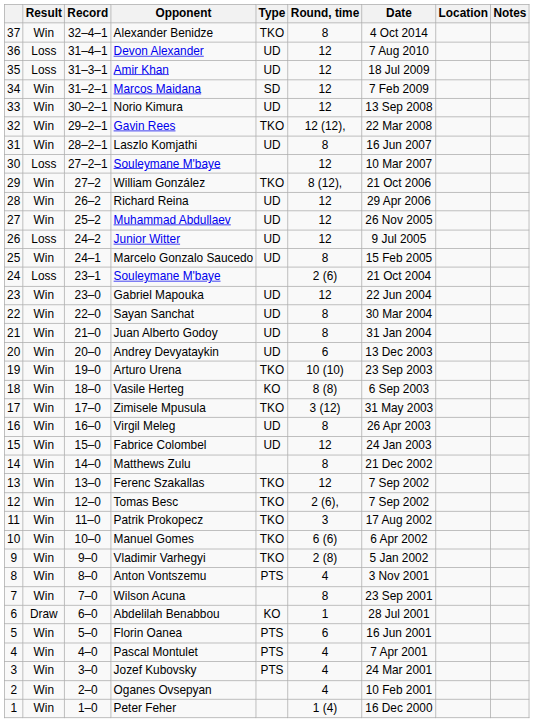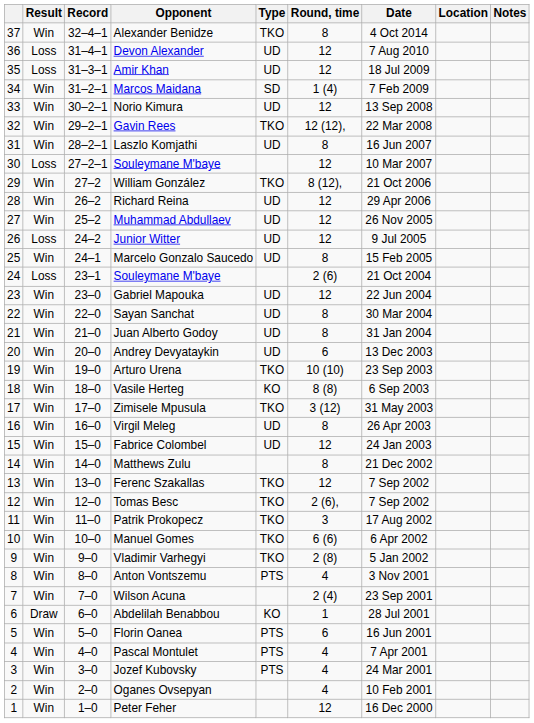 <table class="wikitable" style="text-align:center">
 <tr>
 <th></th>
 <th>Result</th>
 <th>Record</th>
 <th>Opponent</th>
 <th>Type</th>
 <th>Round, time</th>
 <th>Date</th>
 <th>Location</th>
 <th>Notes</th>
 </tr>
 <tr>
 <td>37</td>
 <td>Win</td>
 <td>32–4–1</td>
 <td style="text-align:left;">Alexander Benidze</td>
 <td>TKO</td>
 <td>8</td>
 <td>4 Oct 2014</td>
 <td style="text-align:left;"></td>
 <td></td>
 </tr>
 <tr>
 <td>36</td>
 <td>Loss</td>
 <td>31–4–1</td>
 <td style="text-align:left;"><a href='#'>Devon Alexander</a></td>
 <td>UD</td>
 <td>12</td>
 <td>7 Aug 2010</td>
 <td style="text-align:left;"></td>
 <td style="text-align:left;"></td>
 </tr>
 <tr>
 <td>35</td>
 <td>Loss</td>
 <td>31–3–1</td>
 <td style="text-align:left;"><a href='#'>Amir Khan</a></td>
 <td>UD</td>
 <td>12</td>
 <td>18 Jul 2009</td>
 <td style="text-align:left;"></td>
 <td style="text-align:left;"></td>
 </tr>
 <tr>
 <td>34</td>
 <td>Win</td>
 <td>31–2–1</td>
 <td style="text-align:left;"><a href='#'>Marcos Maidana</a></td>
 <td>SD</td>
-<td>12</td>
+<td>1 (4)</td>
 <td>7 Feb 2009</td>
 <td style="text-align:left;"></td>
 <td style="text-align:left;"></td>
 </tr>
 <tr>
 <td>33</td>
 <td>Win</td>
 <td>30–2–1</td>
 <td style="text-align:left;">Norio Kimura</td>
 <td>UD</td>
 <td>12</td>
 <td>13 Sep 2008</td>
 <td style="text-align:left;"></td>
 <td style="text-align:left;"></td>
 </tr>
 <tr>
 <td>32</td>
 <td>Win</td>
 <td>29–2–1</td>
 <td style="text-align:left;"><a href='#'>Gavin Rees</a></td>
 <td>TKO</td>
 <td>12 (12), </td>
 <td>22 Mar 2008</td>
 <td style="text-align:left;"></td>
 <td style="text-align:left;"></td>
 </tr>
 <tr>
 <td>31</td>
 <td>Win</td>
 <td>28–2–1</td>
 <td style="text-align:left;">Laszlo Komjathi</td>
 <td>UD</td>
 <td>8</td>
 <td>16 Jun 2007</td>
 <td style="text-align:left;"></td>
 <td></td>
 </tr>
 <tr>
 <td>30</td>
 <td>Loss</td>
 <td>27–2–1</td>
 <td style="text-align:left;"><a href='#'>Souleymane M'baye</a></td>
 <td></td>
 <td>12</td>
 <td>10 Mar 2007</td>
 <td style="text-align:left;"></td>
 <td style="text-align:left;"></td>
 </tr>
 <tr>
 <td>29</td>
 <td>Win</td>
 <td>27–2</td>
 <td style="text-align:left;">William González</td>
 <td>TKO</td>
 <td>8 (12), </td>
 <td>21 Oct 2006</td>
 <td style="text-align:left;"></td>
 <td style="text-align:left;"></td>
 </tr>
 <tr>
 <td>28</td>
 <td>Win</td>
 <td>26–2</td>
 <td style="text-align:left;">Richard Reina</td>
 <td>UD</td>
 <td>12</td>
 <td>29 Apr 2006</td>
 <td style="text-align:left;"></td>
 <td style="text-align:left;"></td>
 </tr>
 <tr>
 <td>27</td>
 <td>Win</td>
 <td>25–2</td>
 <td style="text-align:left;"><a href='#'>Muhammad Abdullaev</a></td>
 <td>UD</td>
 <td>12</td>
 <td>26 Nov 2005</td>
 <td style="text-align:left;"></td>
 <td style="text-align:left;"></td>
 </tr>
 <tr>
 <td>26</td>
 <td>Loss</td>
 <td>24–2</td>
 <td style="text-align:left;"><a href='#'>Junior Witter</a></td>
 <td>UD</td>
 <td>12</td>
 <td>9 Jul 2005</td>
 <td style="text-align:left;"></td>
 <td style="text-align:left;"></td>
 </tr>
 <tr>
 <td>25</td>
 <td>Win</td>
 <td>24–1</td>
 <td style="text-align:left;">Marcelo Gonzalo Saucedo</td>
 <td>UD</td>
 <td>8</td>
 <td>15 Feb 2005</td>
 <td style="text-align:left;"></td>
 <td></td>
 </tr>
 <tr>
 <td>24</td>
 <td>Loss</td>
 <td>23–1</td>
 <td style="text-align:left;"><a href='#'>Souleymane M'baye</a></td>
 <td></td>
 <td>2 (6)</td>
 <td>21 Oct 2004</td>
 <td style="text-align:left;"></td>
 <td></td>
 </tr>
 <tr>
 <td>23</td>
 <td>Win</td>
 <td>23–0</td>
 <td style="text-align:left;">Gabriel Mapouka</td>
 <td>UD</td>
 <td>12</td>
 <td>22 Jun 2004</td>
 <td style="text-align:left;"></td>
 <td style="text-align:left;"></td>
 </tr>
 <tr>
 <td>22</td>
 <td>Win</td>
 <td>22–0</td>
 <td style="text-align:left;">Sayan Sanchat</td>
 <td>UD</td>
 <td>8</td>
 <td>30 Mar 2004</td>
 <td style="text-align:left;"></td>
 <td></td>
 </tr>
 <tr>
 <td>21</td>
 <td>Win</td>
 <td>21–0</td>
 <td style="text-align:left;">Juan Alberto Godoy</td>
 <td>UD</td>
 <td>8</td>
 <td>31 Jan 2004</td>
 <td style="text-align:left;"></td>
 <td></td>
 </tr>
 <tr>
 <td>20</td>
 <td>Win</td>
 <td>20–0</td>
 <td style="text-align:left;">Andrey Devyataykin</td>
 <td>UD</td>
 <td>6</td>
 <td>13 Dec 2003</td>
 <td style="text-align:left;"></td>
 <td></td>
 </tr>
 <tr>
 <td>19</td>
 <td>Win</td>
 <td>19–0</td>
 <td style="text-align:left;">Arturo Urena</td>
 <td>TKO</td>
 <td>10 (10)</td>
 <td>23 Sep 2003</td>
 <td style="text-align:left;"></td>
 <td></td>
 </tr>
 <tr>
 <td>18</td>
 <td>Win</td>
 <td>18–0</td>
 <td style="text-align:left;">Vasile Herteg</td>
 <td>KO</td>
 <td>8 (8)</td>
 <td>6 Sep 2003</td>
 <td style="text-align:left;"></td>
 <td></td>
 </tr>
 <tr>
 <td>17</td>
 <td>Win</td>
 <td>17–0</td>
 <td style="text-align:left;">Zimisele Mpusula</td>
 <td>TKO</td>
 <td>3 (12)</td>
 <td>31 May 2003</td>
 <td style="text-align:left;"></td>
 <td style="text-align:left;"></td>
 </tr>
 <tr>
 <td>16</td>
 <td>Win</td>
 <td>16–0</td>
 <td style="text-align:left;">Virgil Meleg</td>
 <td>UD</td>
 <td>8</td>
 <td>26 Apr 2003</td>
 <td style="text-align:left;"></td>
 <td></td>
 </tr>
 <tr>
 <td>15</td>
 <td>Win</td>
 <td>15–0</td>
 <td style="text-align:left;">Fabrice Colombel</td>
 <td>UD</td>
 <td>12</td>
 <td>24 Jan 2003</td>
 <td style="text-align:left;"></td>
 <td style="text-align:left;"></td>
 </tr>
 <tr>
 <td>14</td>
 <td>Win</td>
 <td>14–0</td>
 <td style="text-align:left;">Matthews Zulu</td>
 <td></td>
 <td>8</td>
 <td>21 Dec 2002</td>
 <td style="text-align:left;"></td>
 <td></td>
 </tr>
 <tr>
 <td>13</td>
 <td>Win</td>
 <td>13–0</td>
 <td style="text-align:left;">Ferenc Szakallas</td>
 <td>TKO</td>
 <td>12</td>
 <td>7 Sep 2002</td>
 <td style="text-align:left;"></td>
 <td></td>
 </tr>
 <tr>
 <td>12</td>
 <td>Win</td>
 <td>12–0</td>
 <td style="text-align:left;">Tomas Besc</td>
 <td>TKO</td>
 <td>2 (6), </td>
 <td>7 Sep 2002</td>
 <td style="text-align:left;"></td>
 <td></td>
 </tr>
 <tr>
 <td>11</td>
 <td>Win</td>
 <td>11–0</td>
 <td style="text-align:left;">Patrik Prokopecz</td>
 <td>TKO</td>
 <td>3</td>
 <td>17 Aug 2002</td>
 <td style="text-align:left;"></td>
 <td></td>
 </tr>
 <tr>
 <td>10</td>
 <td>Win</td>
 <td>10–0</td>
 <td style="text-align:left;">Manuel Gomes</td>
 <td>TKO</td>
 <td>6 (6)</td>
 <td>6 Apr 2002</td>
 <td style="text-align:left;"></td>
 <td></td>
 </tr>
 <tr>
 <td>9</td>
 <td>Win</td>
 <td>9–0</td>
 <td style="text-align:left;">Vladimir Varhegyi</td>
 <td>TKO</td>
 <td>2 (8)</td>
 <td>5 Jan 2002</td>
 <td style="text-align:left;"></td>
 <td></td>
 </tr>
 <tr>
 <td>8</td>
 <td>Win</td>
 <td>8–0</td>
 <td style="text-align:left;">Anton Vontszemu</td>
 <td>PTS</td>
 <td>4</td>
 <td>3 Nov 2001</td>
 <td style="text-align:left;"></td>
 <td></td>
 </tr>
 <tr>
 <td>7</td>
 <td>Win</td>
 <td>7–0</td>
 <td style="text-align:left;">Wilson Acuna</td>
 <td></td>
-<td>8</td>
+<td>2 (4)</td>
 <td>23 Sep 2001</td>
 <td style="text-align:left;"></td>
 <td></td>
 </tr>
 <tr>
 <td>6</td>
 <td>Draw</td>
 <td>6–0</td>
 <td style="text-align:left;">Abdelilah Benabbou</td>
 <td>KO</td>
 <td>1</td>
 <td>28 Jul 2001</td>
 <td style="text-align:left;"></td>
 <td></td>
 </tr>
 <tr>
 <td>5</td>
 <td>Win</td>
 <td>5–0</td>
 <td style="text-align:left;">Florin Oanea</td>
 <td>PTS</td>
 <td>6</td>
 <td>16 Jun 2001</td>
 <td style="text-align:left;"></td>
 <td></td>
 </tr>
 <tr>
 <td>4</td>
 <td>Win</td>
 <td>4–0</td>
 <td style="text-align:left;">Pascal Montulet</td>
 <td>PTS</td>
 <td>4</td>
 <td>7 Apr 2001</td>
 <td style="text-align:left;"></td>
 <td></td>
 </tr>
 <tr>
 <td>3</td>
 <td>Win</td>
 <td>3–0</td>
 <td style="text-align:left;">Jozef Kubovsky</td>
 <td>PTS</td>
 <td>4</td>
 <td>24 Mar 2001</td>
 <td style="text-align:left;"></td>
 <td></td>
 </tr>
 <tr>
 <td>2</td>
 <td>Win</td>
 <td>2–0</td>
 <td style="text-align:left;">Oganes Ovsepyan</td>
 <td></td>
 <td>4</td>
 <td>10 Feb 2001</td>
 <td style="text-align:left;"></td>
 <td></td>
 </tr>
 <tr>
 <td>1</td>
 <td>Win</td>
 <td>1–0</td>
 <td style="text-align:left;">Peter Feher</td>
 <td></td>
-<td>1 (4)</td>
+<td>12</td>
 <td>16 Dec 2000</td>
 <td style="text-align:left;"></td>
 <td></td>
 </tr>
 </table>
